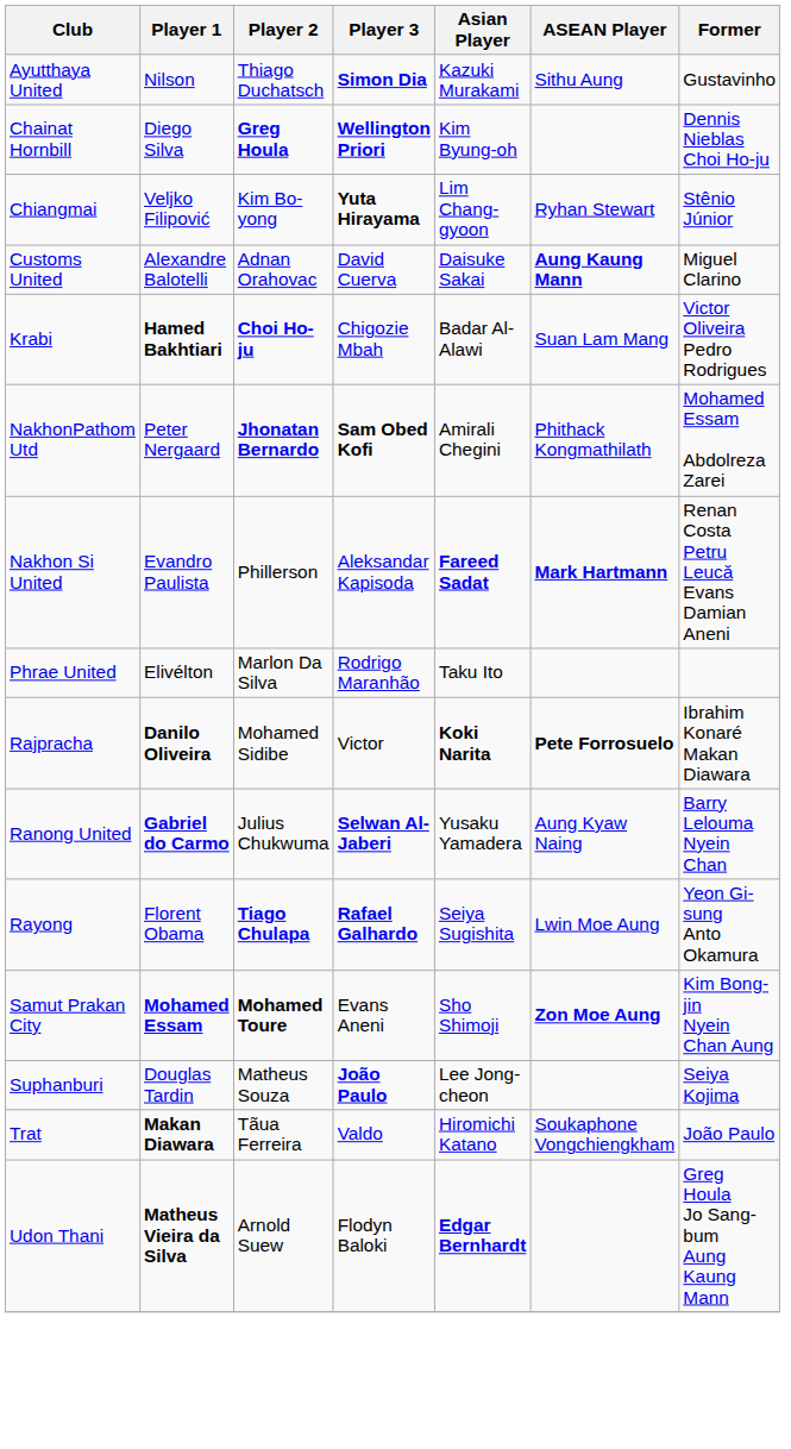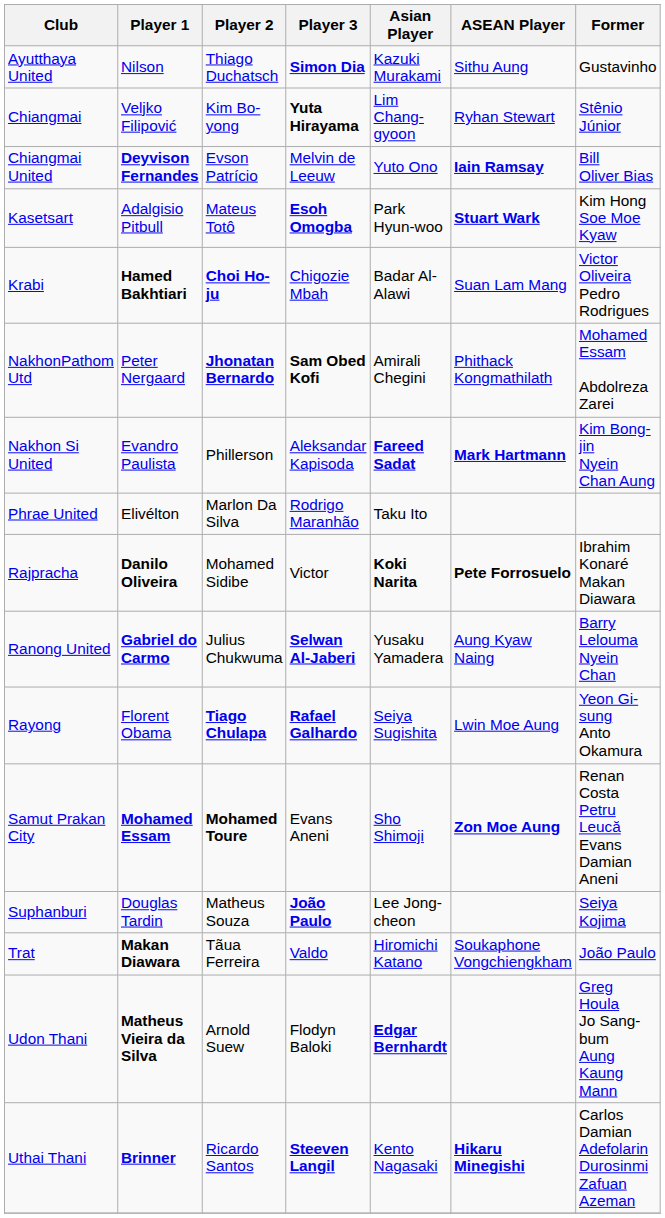 <table class="wikitable sortable" style="font-size:100%;">
 <tr>
 <th style="width:10%">Club</th>
 <th style="width:10%">Player 1</th>
 <th style="width:10%">Player 2</th>
 <th style="width:10%">Player 3</th>
 <th style="width:10%">Asian Player</th>
 <th style="width:10%">ASEAN Player</th>
 <th style="width:11%">Former</th>
 </tr>
 <tr>
 <td><a href='#'>Ayutthaya United</a></td>
 <td> <a href='#'>Nilson</a></td>
 <td> <a href='#'>Thiago Duchatsch</a></td>
 <td><strong> <a href='#'>Simon Dia</a></strong></td>
 <td> <a href='#'>Kazuki Murakami</a></td>
 <td> <a href='#'>Sithu Aung</a></td>
 <td> Gustavinho</td>
 </tr>
 <tr>
-<td><a href='#'>Chainat Hornbill</a></td>
-<td> <a href='#'>Diego Silva</a></td>
-<td><strong> <a href='#'>Greg Houla</a></strong></td>
-<td><strong> <a href='#'>Wellington Priori</a></strong></td>
-<td> <a href='#'>Kim Byung-oh</a></td>
-<td></td>
-<td> <a href='#'>Dennis Nieblas</a> <br>  <a href='#'>Choi Ho-ju</a></td>
-</tr>
-<tr>
 <td><a href='#'>Chiangmai</a></td>
 <td> <a href='#'>Veljko Filipović</a></td>
 <td> <a href='#'>Kim Bo-yong</a></td>
 <td><strong> Yuta Hirayama</strong></td>
 <td> <a href='#'>Lim Chang-gyoon</a></td>
 <td> <a href='#'>Ryhan Stewart</a></td>
 <td> <a href='#'>Stênio Júnior</a></td>
 </tr>
 <tr>
-<td><a href='#'>Customs United</a></td>
-<td> <a href='#'>Alexandre Balotelli</a></td>
-<td> <a href='#'>Adnan Orahovac</a></td>
-<td> <a href='#'>David Cuerva</a></td>
-<td> <a href='#'>Daisuke Sakai</a></td>
-<td><strong> <a href='#'>Aung Kaung Mann</a></strong></td>
-<td> Miguel Clarino</td>
+<td><a href='#'>Chiangmai United</a></td>
+<td><strong> <a href='#'>Deyvison Fernandes</a></strong></td>
+<td> <a href='#'>Evson Patrício</a></td>
+<td> <a href='#'>Melvin de Leeuw</a></td>
+<td> <a href='#'>Yuto Ono</a></td>
+<td> <strong><a href='#'>Iain Ramsay</a></strong></td>
+<td> <a href='#'>Bill</a> <br>  <a href='#'>Oliver Bias</a></td>
+</tr>
+<tr>
+<td><a href='#'>Kasetsart</a></td>
+<td> <a href='#'>Adalgisio Pitbull</a></td>
+<td> <a href='#'>Mateus Totô</a></td>
+<td><strong> <a href='#'>Esoh Omogba</a></strong></td>
+<td> Park Hyun-woo</td>
+<td><strong> <a href='#'>Stuart Wark</a></strong></td>
+<td> Kim Hong <br>  <a href='#'>Soe Moe Kyaw</a></td>
 </tr>
 <tr>
 <td><a href='#'>Krabi</a></td>
 <td><strong> Hamed Bakhtiari</strong></td>
 <td><strong> <a href='#'>Choi Ho-ju</a></strong></td>
 <td> <a href='#'>Chigozie Mbah</a></td>
 <td> Badar Al-Alawi</td>
 <td> <a href='#'>Suan Lam Mang</a></td>
 <td> <a href='#'>Victor Oliveira</a> <br>  Pedro Rodrigues</td>
 </tr>
 <tr>
 <td><a href='#'>NakhonPathom Utd</a></td>
 <td> <a href='#'>Peter Nergaard</a></td>
 <td><strong> <a href='#'>Jhonatan Bernardo</a></strong></td>
 <td><strong> Sam Obed Kofi</strong></td>
 <td> Amirali Chegini</td>
 <td> <a href='#'>Phithack Kongmathilath</a></td>
 <td><a href='#'>Mohamed Essam</a> <br><br>Abdolreza Zarei</td>
 </tr>
 <tr>
 <td><a href='#'>Nakhon Si United</a></td>
 <td> <a href='#'>Evandro Paulista</a></td>
 <td> Phillerson</td>
 <td> <a href='#'>Aleksandar Kapisoda</a></td>
 <td><strong> <a href='#'>Fareed Sadat</a></strong></td>
 <td><strong> <a href='#'>Mark Hartmann</a></strong></td>
-<td> Renan Costa <br>  <a href='#'>Petru Leucă</a> <br>  Evans Damian Aneni</td>
+<td> <a href='#'>Kim Bong-jin</a> <br>  <a href='#'>Nyein Chan Aung</a></td>
 </tr>
 <tr>
 <td><a href='#'>Phrae United</a></td>
 <td> Elivélton</td>
 <td> Marlon Da Silva</td>
 <td> <a href='#'>Rodrigo Maranhão</a></td>
 <td> Taku Ito</td>
 <td></td>
 <td></td>
 </tr>
 <tr>
 <td><a href='#'>Rajpracha</a></td>
 <td><strong> Danilo Oliveira</strong></td>
 <td> Mohamed Sidibe</td>
 <td> Victor</td>
 <td><strong> Koki Narita</strong></td>
 <td><strong> Pete Forrosuelo</strong></td>
 <td> Ibrahim Konaré <br>  Makan Diawara</td>
 </tr>
 <tr>
 <td><a href='#'>Ranong United</a></td>
 <td><strong> <a href='#'>Gabriel do Carmo</a></strong></td>
 <td> Julius Chukwuma</td>
 <td><strong> <a href='#'>Selwan Al-Jaberi</a></strong></td>
 <td> Yusaku Yamadera</td>
 <td> <a href='#'>Aung Kyaw Naing</a></td>
 <td> <a href='#'>Barry Lelouma</a> <br>  <a href='#'>Nyein Chan</a></td>
 </tr>
 <tr>
 <td><a href='#'>Rayong</a></td>
 <td> <a href='#'>Florent Obama</a></td>
 <td><strong> <a href='#'>Tiago Chulapa</a></strong></td>
 <td><strong> <a href='#'>Rafael Galhardo</a></strong></td>
 <td> <a href='#'>Seiya Sugishita</a></td>
 <td> <a href='#'>Lwin Moe Aung</a></td>
 <td> <a href='#'>Yeon Gi-sung</a> <br>  Anto Okamura</td>
 </tr>
 <tr>
 <td><a href='#'>Samut Prakan City</a></td>
 <td><strong> <a href='#'>Mohamed Essam</a></strong></td>
 <td><strong> Mohamed Toure</strong></td>
 <td> Evans Aneni</td>
 <td> <a href='#'>Sho Shimoji</a></td>
 <td><strong> <a href='#'>Zon Moe Aung</a></strong></td>
-<td> <a href='#'>Kim Bong-jin</a> <br>  <a href='#'>Nyein Chan Aung</a></td>
+<td> Renan Costa <br>  <a href='#'>Petru Leucă</a> <br>  Evans Damian Aneni</td>
 </tr>
 <tr>
 <td><a href='#'>Suphanburi</a></td>
 <td> <a href='#'>Douglas Tardin</a></td>
 <td> Matheus Souza</td>
 <td><strong> <a href='#'>João Paulo</a></strong></td>
 <td> Lee Jong-cheon</td>
 <td></td>
 <td> <a href='#'>Seiya Kojima</a></td>
 </tr>
 <tr>
 <td><a href='#'>Trat</a></td>
 <td><strong> Makan Diawara</strong></td>
 <td> Tãua Ferreira</td>
 <td> <a href='#'>Valdo</a></td>
 <td> <a href='#'>Hiromichi Katano</a></td>
 <td> <a href='#'>Soukaphone Vongchiengkham</a></td>
 <td> <a href='#'>João Paulo</a></td>
 </tr>
 <tr>
 <td><a href='#'>Udon Thani</a></td>
 <td><strong> Matheus Vieira da Silva</strong></td>
 <td> Arnold Suew</td>
 <td> Flodyn Baloki</td>
 <td><strong> <a href='#'>Edgar Bernhardt</a></strong></td>
 <td></td>
 <td> <a href='#'>Greg Houla</a> <br>  Jo Sang-bum <br>  <a href='#'>Aung Kaung Mann</a></td>
 </tr>
 <tr>
+<td><a href='#'>Uthai Thani</a></td>
+<td><strong> <a href='#'>Brinner</a></strong></td>
+<td> <a href='#'>Ricardo Santos</a></td>
+<td><strong> <a href='#'>Steeven Langil</a></strong></td>
+<td> <a href='#'>Kento Nagasaki</a></td>
+<td> <strong><a href='#'>Hikaru Minegishi</a></strong></td>
+<td> Carlos Damian <br>  <a href='#'>Adefolarin Durosinmi</a><br> <a href='#'>Zafuan Azeman</a></td>
+</tr>
+<tr>
 </tr>
 </table>
